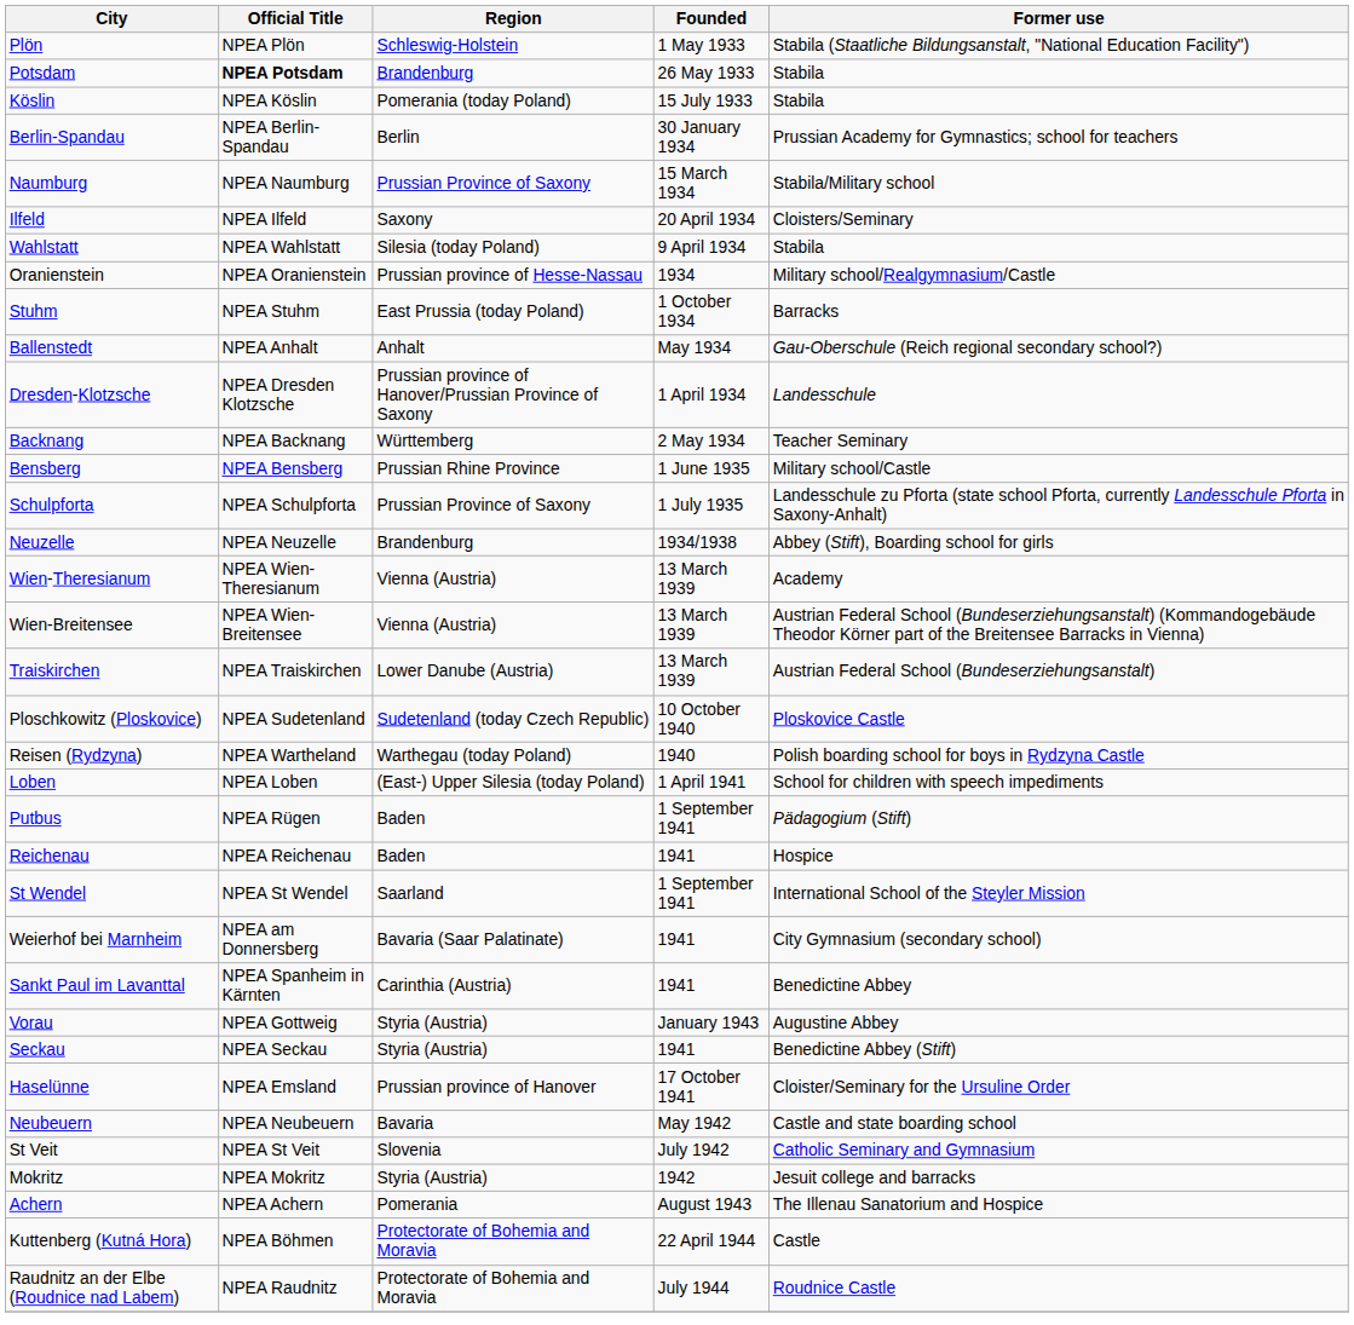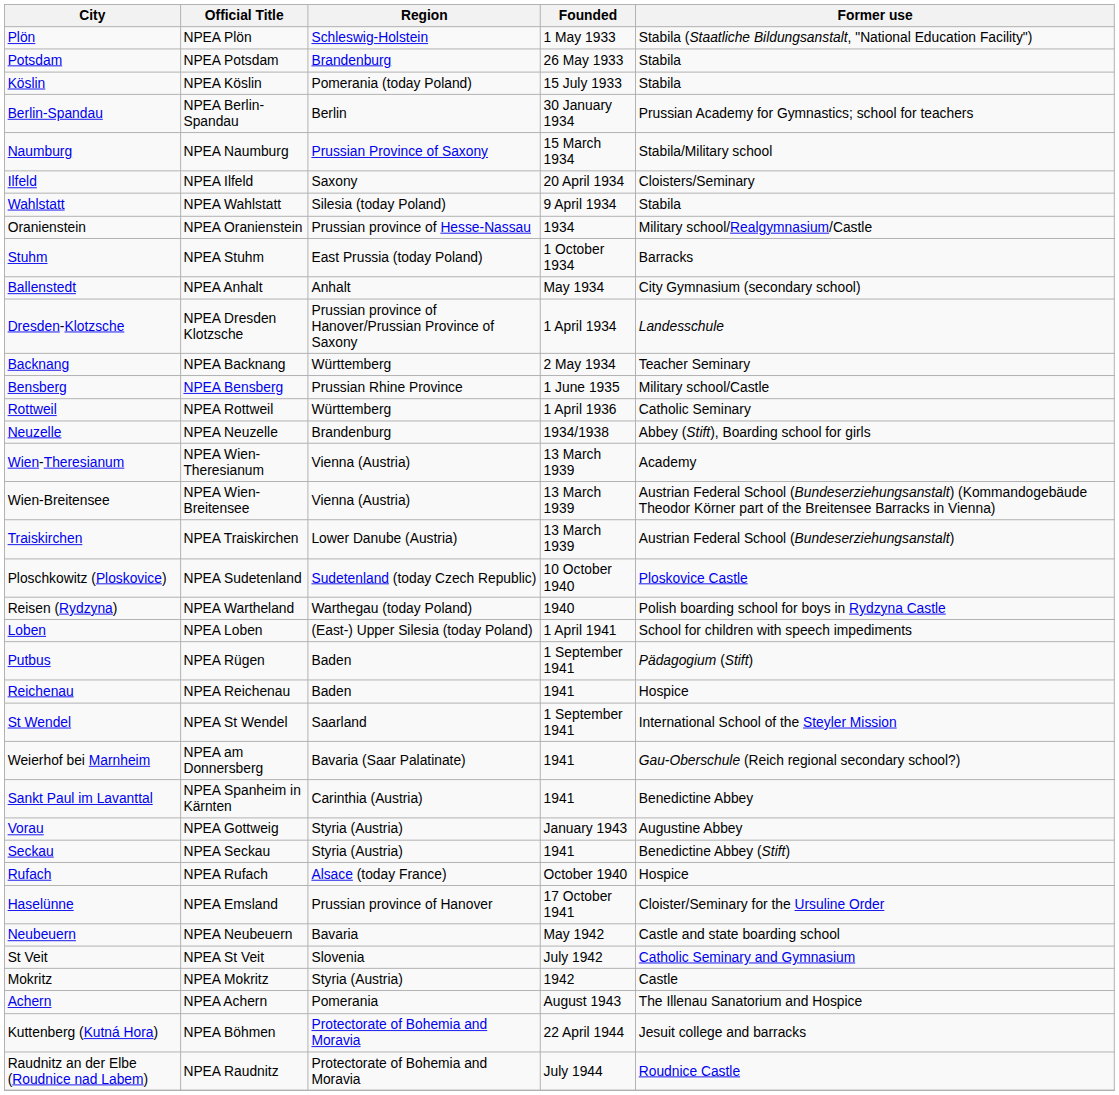 <table class="wikitable" style="font-size:97%;">
 <tr>
 <th>City</th>
 <th>Official Title</th>
 <th>Region</th>
 <th>Founded</th>
 <th>Former use</th>
 </tr>
 <tr>
 <td><a href='#'>Plön</a></td>
 <td>NPEA Plön</td>
 <td><a href='#'>Schleswig-Holstein</a></td>
 <td>1 May 1933</td>
 <td>Stabila (<em>Staatliche Bildungsanstalt</em>, "National Education Facility")</td>
 </tr>
 <tr>
 <td><a href='#'>Potsdam</a></td>
-<td><strong>NPEA Potsdam</strong></td>
+<td>NPEA Potsdam</td>
 <td><a href='#'>Brandenburg</a></td>
 <td>26 May 1933</td>
 <td>Stabila</td>
 </tr>
 <tr>
 <td><a href='#'>Köslin</a></td>
 <td>NPEA Köslin</td>
 <td>Pomerania (today Poland)</td>
 <td>15 July 1933</td>
 <td>Stabila</td>
 </tr>
 <tr>
 <td><a href='#'>Berlin-Spandau</a></td>
 <td>NPEA Berlin-Spandau</td>
 <td>Berlin</td>
 <td>30 January 1934</td>
 <td>Prussian Academy for Gymnastics; school for teachers</td>
 </tr>
 <tr>
 <td><a href='#'>Naumburg</a></td>
 <td>NPEA Naumburg</td>
 <td><a href='#'>Prussian Province of Saxony</a></td>
 <td>15 March 1934</td>
 <td>Stabila/Military school</td>
 </tr>
 <tr>
 <td><a href='#'>Ilfeld</a></td>
 <td>NPEA Ilfeld</td>
 <td>Saxony</td>
 <td>20 April 1934</td>
 <td>Cloisters/Seminary</td>
 </tr>
 <tr>
 <td><a href='#'>Wahlstatt</a></td>
 <td>NPEA Wahlstatt</td>
 <td>Silesia (today Poland)</td>
 <td>9 April 1934</td>
 <td>Stabila</td>
 </tr>
 <tr>
 <td>Oranienstein</td>
 <td>NPEA Oranienstein</td>
 <td>Prussian province of <a href='#'>Hesse-Nassau</a></td>
 <td>1934</td>
 <td>Military school/<a href='#'>Realgymnasium</a>/Castle</td>
 </tr>
 <tr>
 <td><a href='#'>Stuhm</a></td>
 <td>NPEA Stuhm</td>
 <td>East Prussia (today Poland)</td>
 <td>1 October 1934</td>
 <td>Barracks</td>
 </tr>
 <tr>
 <td><a href='#'>Ballenstedt</a></td>
 <td>NPEA Anhalt</td>
 <td>Anhalt</td>
 <td>May 1934</td>
-<td><em>Gau-Oberschule</em> (Reich regional secondary school?)</td>
+<td>City Gymnasium (secondary school)</td>
 </tr>
 <tr>
 <td><a href='#'>Dresden</a>-<a href='#'>Klotzsche</a></td>
 <td>NPEA Dresden Klotzsche</td>
 <td>Prussian province of Hanover/Prussian Province of Saxony</td>
 <td>1 April 1934</td>
 <td><em>Landesschule</em></td>
 </tr>
 <tr>
 <td><a href='#'>Backnang</a></td>
 <td>NPEA Backnang</td>
 <td>Württemberg</td>
 <td>2 May 1934</td>
 <td>Teacher Seminary</td>
 </tr>
 <tr>
 <td><a href='#'>Bensberg</a></td>
 <td><a href='#'>NPEA Bensberg</a></td>
 <td>Prussian Rhine Province</td>
 <td>1 June 1935</td>
 <td>Military school/Castle</td>
 </tr>
 <tr>
-<td><a href='#'>Schulpforta</a></td>
-<td>NPEA Schulpforta</td>
-<td>Prussian Province of Saxony</td>
-<td>1 July 1935</td>
-<td>Landesschule zu Pforta (state school Pforta, currently <em><a href='#'>Landesschule Pforta</a></em> in Saxony-Anhalt)</td>
+<td><a href='#'>Rottweil</a></td>
+<td>NPEA Rottweil</td>
+<td>Württemberg</td>
+<td>1 April 1936</td>
+<td>Catholic Seminary</td>
 </tr>
 <tr>
 <td><a href='#'>Neuzelle</a></td>
 <td>NPEA Neuzelle</td>
 <td>Brandenburg</td>
 <td>1934/1938</td>
 <td>Abbey (<em>Stift</em>), Boarding school for girls</td>
 </tr>
 <tr>
 <td><a href='#'>Wien</a>-<a href='#'>Theresianum</a></td>
 <td>NPEA Wien-Theresianum</td>
 <td>Vienna (Austria)</td>
 <td>13 March 1939</td>
 <td>Academy</td>
 </tr>
 <tr>
 <td>Wien-Breitensee</td>
 <td>NPEA Wien-Breitensee</td>
 <td>Vienna (Austria)</td>
 <td>13 March 1939</td>
 <td>Austrian Federal School (<em>Bundeserziehungsanstalt</em>) (Kommandogebäude Theodor Körner part of the Breitensee Barracks in Vienna)</td>
 </tr>
 <tr>
 <td><a href='#'>Traiskirchen</a></td>
 <td>NPEA Traiskirchen</td>
 <td>Lower Danube (Austria)</td>
 <td>13 March 1939</td>
 <td>Austrian Federal School (<em>Bundeserziehungsanstalt</em>)</td>
 </tr>
 <tr>
 <td>Ploschkowitz (<a href='#'>Ploskovice</a>)</td>
 <td>NPEA Sudetenland</td>
 <td><a href='#'>Sudetenland</a> (today Czech Republic)</td>
 <td>10 October 1940</td>
 <td><a href='#'>Ploskovice Castle</a></td>
 </tr>
 <tr>
 <td>Reisen (<a href='#'>Rydzyna</a>)</td>
 <td>NPEA Wartheland</td>
 <td>Warthegau (today Poland)</td>
 <td>1940</td>
 <td>Polish boarding school for boys in <a href='#'>Rydzyna Castle</a></td>
 </tr>
 <tr>
 <td><a href='#'>Loben</a></td>
 <td>NPEA Loben</td>
 <td>(East-) Upper Silesia (today Poland)</td>
 <td>1 April 1941</td>
 <td>School for children with speech impediments</td>
 </tr>
 <tr>
 <td><a href='#'>Putbus</a></td>
 <td>NPEA Rügen</td>
 <td>Baden</td>
 <td>1 September 1941</td>
 <td><em>Pädagogium</em> (<em>Stift</em>)</td>
 </tr>
 <tr>
 <td><a href='#'>Reichenau</a></td>
 <td>NPEA Reichenau</td>
 <td>Baden</td>
 <td>1941</td>
 <td>Hospice</td>
 </tr>
 <tr>
 <td><a href='#'>St Wendel</a></td>
 <td>NPEA St Wendel</td>
 <td>Saarland</td>
 <td>1 September 1941</td>
 <td>International School of the <a href='#'>Steyler Mission</a></td>
 </tr>
 <tr>
 <td>Weierhof bei <a href='#'>Marnheim</a></td>
 <td>NPEA am Donnersberg</td>
 <td>Bavaria (Saar Palatinate)</td>
 <td>1941</td>
-<td>City Gymnasium (secondary school)</td>
+<td><em>Gau-Oberschule</em> (Reich regional secondary school?)</td>
 </tr>
 <tr>
 <td><a href='#'>Sankt Paul im Lavanttal</a></td>
 <td>NPEA Spanheim in Kärnten</td>
 <td>Carinthia (Austria)</td>
 <td>1941</td>
 <td>Benedictine Abbey</td>
 </tr>
 <tr>
 <td><a href='#'>Vorau</a></td>
 <td>NPEA Gottweig</td>
 <td>Styria (Austria)</td>
 <td>January 1943</td>
 <td>Augustine Abbey</td>
 </tr>
 <tr>
 <td><a href='#'>Seckau</a></td>
 <td>NPEA Seckau</td>
 <td>Styria (Austria)</td>
 <td>1941</td>
 <td>Benedictine Abbey (<em>Stift</em>)</td>
+</tr>
+<tr>
+<td><a href='#'>Rufach</a></td>
+<td>NPEA Rufach</td>
+<td><a href='#'>Alsace</a> (today France)</td>
+<td>October 1940</td>
+<td>Hospice</td>
 </tr>
 <tr>
 <td><a href='#'>Haselünne</a></td>
 <td>NPEA Emsland</td>
 <td>Prussian province of Hanover</td>
 <td>17 October 1941</td>
 <td>Cloister/Seminary for the <a href='#'>Ursuline Order</a></td>
 </tr>
 <tr>
 <td><a href='#'>Neubeuern</a></td>
 <td>NPEA Neubeuern</td>
 <td>Bavaria</td>
 <td>May 1942</td>
 <td>Castle and state boarding school</td>
 </tr>
 <tr>
 <td>St Veit</td>
 <td>NPEA St Veit</td>
 <td>Slovenia</td>
 <td>July 1942</td>
 <td><a href='#'>Catholic Seminary and Gymnasium</a></td>
 </tr>
 <tr>
 <td>Mokritz</td>
 <td>NPEA Mokritz</td>
 <td>Styria (Austria)</td>
 <td>1942</td>
-<td>Jesuit college and barracks</td>
+<td>Castle</td>
 </tr>
 <tr>
 <td><a href='#'>Achern</a></td>
 <td>NPEA Achern</td>
 <td>Pomerania</td>
 <td>August 1943</td>
 <td>The Illenau Sanatorium and Hospice</td>
 </tr>
 <tr>
 <td>Kuttenberg (<a href='#'>Kutná Hora</a>)</td>
 <td>NPEA Böhmen</td>
 <td><a href='#'>Protectorate of Bohemia and Moravia</a></td>
 <td>22 April 1944</td>
-<td>Castle</td>
+<td>Jesuit college and barracks</td>
 </tr>
 <tr>
 <td>Raudnitz an der Elbe (<a href='#'>Roudnice nad Labem</a>)</td>
 <td>NPEA Raudnitz</td>
 <td>Protectorate of Bohemia and Moravia</td>
 <td>July 1944</td>
 <td><a href='#'>Roudnice Castle</a></td>
 </tr>
 <tr>
 </tr>
 </table>
